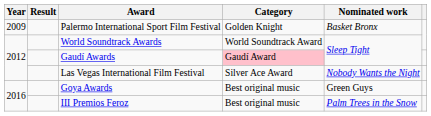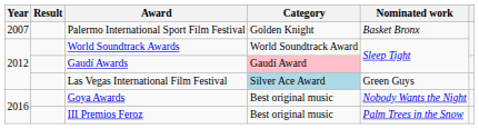 <table class="wikitable">
 <tr>
 <th>Year</th>
 <th>Result</th>
 <th>Award</th>
 <th>Category</th>
 <th>Nominated work</th>
 <th></th>
 </tr>
 <tr>
-<td>2009</td>
+<td>2007</td>
 <td></td>
 <td>Palermo International Sport Film Festival</td>
 <td>Golden Knight</td>
 <td><em>Basket Bronx</em></td>
 </tr>
 <tr>
 <td rowspan=3>2012</td>
 <td></td>
 <td><a href='#'>World Soundtrack Awards</a></td>
 <td>World Soundtrack Award</td>
 <td rowspan=2><em><a href='#'>Sleep Tight</a></em></td>
 </tr>
 <tr>
 <td></td>
 <td><a href='#'>Gaudí Awards</a></td>
 <td style="background: pink;">Gaudí Award</td>
 <td></td>
 </tr>
 <tr>
 <td></td>
 <td>Las Vegas International Film Festival</td>
-<td>Silver Ace Award</td>
-<td><em><a href='#'>Nobody Wants the Night</a></em></td>
+<td style="background: lightblue;">Silver Ace Award</td>
+<td>Green Guys</td>
 </tr>
 <tr>
 <td rowspan=3>2016</td>
 <td></td>
 <td><a href='#'>Goya Awards</a></td>
 <td>Best original music</td>
-<td>Green Guys</td>
+<td><em><a href='#'>Nobody Wants the Night</a></em></td>
 <td></td>
 </tr>
 <tr>
 <td></td>
 <td><a href='#'>III Premios Feroz</a></td>
 <td>Best original music</td>
 <td><em><a href='#'>Palm Trees in the Snow</a></em></td>
 <td></td>
 </tr>
 </table>
